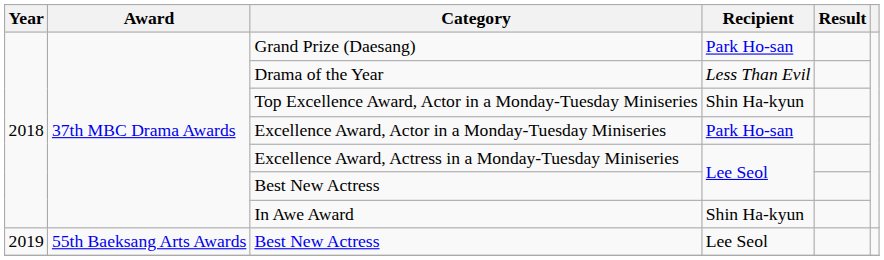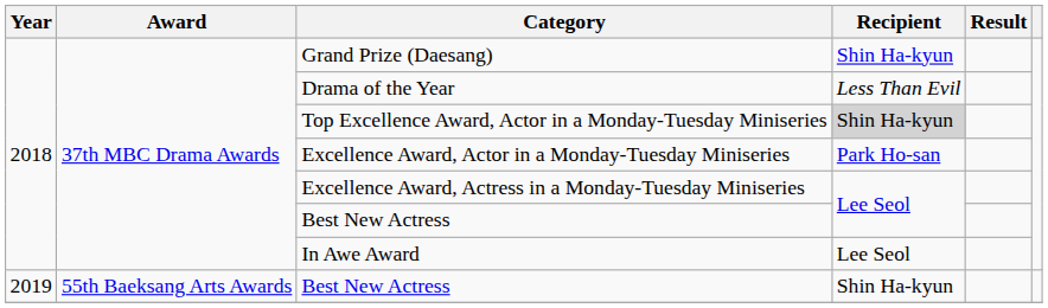 <table class="wikitable sortable plainrowheaders">
 <tr>
 <th scope="col">Year</th>
 <th scope="col">Award</th>
 <th scope="col">Category</th>
 <th scope="col">Recipient</th>
 <th scope="col">Result</th>
 <th scope="col" class="unsortable"></th>
 </tr>
 <tr>
 <td style="text-align:center;" rowspan="7">2018</td>
 <td rowspan="7"><a href='#'>37th MBC Drama Awards</a></td>
 <td>Grand Prize (Daesang)</td>
-<td><a href='#'>Park Ho-san</a></td>
+<td><a href='#'>Shin Ha-kyun</a></td>
 <td></td>
 <td style="text-align:center;" rowspan="7"></td>
 </tr>
 <tr>
 <td>Drama of the Year</td>
 <td><em>Less Than Evil</em></td>
 <td></td>
 </tr>
 <tr>
 <td>Top Excellence Award, Actor in a Monday-Tuesday Miniseries</td>
-<td>Shin Ha-kyun</td>
+<td style="background: lightgrey;">Shin Ha-kyun</td>
 <td></td>
 </tr>
 <tr>
 <td>Excellence Award, Actor in a Monday-Tuesday Miniseries</td>
 <td><a href='#'>Park Ho-san</a></td>
 <td></td>
 </tr>
 <tr>
 <td>Excellence Award, Actress in a Monday-Tuesday Miniseries</td>
 <td rowspan="2"><a href='#'>Lee Seol</a></td>
 <td></td>
 </tr>
 <tr>
 <td>Best New Actress</td>
 <td></td>
 </tr>
 <tr>
 <td>In Awe Award</td>
-<td>Shin Ha-kyun</td>
+<td>Lee Seol</td>
 <td></td>
 </tr>
 <tr>
 <td style="text-align:center;">2019</td>
 <td><a href='#'>55th Baeksang Arts Awards</a></td>
 <td><a href='#'>Best New Actress</a></td>
-<td>Lee Seol</td>
+<td>Shin Ha-kyun</td>
 <td></td>
 <td style="text-align:center;"></td>
 </tr>
 <tr>
 </tr>
 </table>
